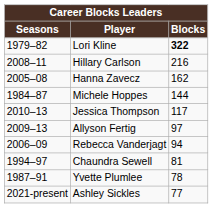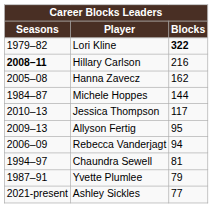 <table class="wikitable" style="float:left; margin-right:1em">
 <tr>
 <th style="background:#492f24; color:white;" colspan=6>Career Blocks Leaders</th>
 </tr>
 <tr>
 <th style="background:#492f24; color:white">Seasons</th>
 <th style="background:#492f24; color:white">Player</th>
 <th style="background:#492f24; color:white">Blocks</th>
 </tr>
 <tr>
 <td>1979–82</td>
 <td>Lori Kline</td>
 <td><strong>322</strong></td>
 </tr>
 <tr>
-<td>2008–11</td>
+<td><strong>2008–11</strong></td>
 <td>Hillary Carlson</td>
 <td>216</td>
 </tr>
 <tr>
 <td>2005–08</td>
 <td>Hanna Zavecz</td>
 <td>162</td>
 </tr>
 <tr>
 <td>1984–87</td>
 <td>Michele Hoppes</td>
 <td>144</td>
 </tr>
 <tr>
 <td>2010–13</td>
 <td>Jessica Thompson</td>
 <td>117</td>
 </tr>
 <tr>
 <td>2009–13</td>
 <td>Allyson Fertig</td>
-<td>97</td>
+<td>95</td>
 </tr>
 <tr>
 <td>2006–09</td>
 <td>Rebecca Vanderjagt</td>
 <td>94</td>
 </tr>
 <tr>
 <td>1994–97</td>
 <td>Chaundra Sewell</td>
 <td>81</td>
 </tr>
 <tr>
 <td>1987–91</td>
 <td>Yvette Plumlee</td>
-<td>78</td>
+<td>79</td>
 </tr>
 <tr>
 <td>2021-present</td>
 <td>Ashley Sickles</td>
 <td>77</td>
 </tr>
 </table>
